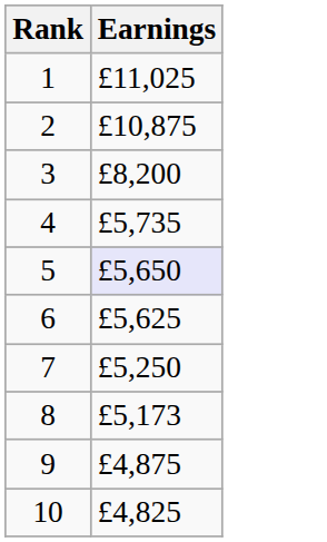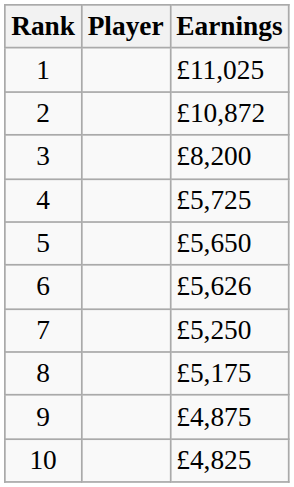 <table class="wikitable" text-align:right; margin-left:1em">
 <tr>
 <th>Rank</th>
+<th>Player</th>
 <th>Earnings</th>
 </tr>
 <tr style=>
 <td align=center>1</td>
+<td style="text-align:left"></td>
 <td>£11,025</td>
 </tr>
 <tr>
 <td align=center>2</td>
-<td>£10,875</td>
+<td style="text-align:left"></td>
+<td>£10,872</td>
 </tr>
 <tr style=>
 <td align=center>3</td>
+<td style="text-align:left"></td>
 <td>£8,200</td>
 </tr>
 <tr>
 <td align=center>4</td>
-<td>£5,735</td>
+<td style="text-align:left"></td>
+<td>£5,725</td>
 </tr>
 <tr>
 <td align=center>5</td>
-<td style="background: lavender;">£5,650</td>
+<td style="text-align:left"></td>
+<td>£5,650</td>
 </tr>
 <tr>
 <td align=center>6</td>
-<td>£5,625</td>
+<td style="text-align:left"></td>
+<td>£5,626</td>
 </tr>
 <tr>
 <td align=center>7</td>
+<td style="text-align:left"></td>
 <td>£5,250</td>
 </tr>
 <tr>
 <td align=center>8</td>
-<td>£5,173</td>
+<td style="text-align:left"></td>
+<td>£5,175</td>
 </tr>
 <tr>
 <td align=center>9</td>
+<td style="text-align:left"></td>
 <td>£4,875</td>
 </tr>
 <tr>
 <td align=center>10</td>
+<td style="text-align:left"></td>
 <td>£4,825</td>
 </tr>
 </table>
